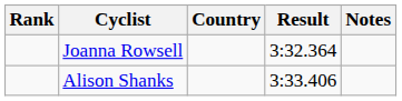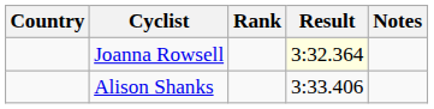 <table class="wikitable sortable" style="text-align:center;">
 <tr>
+<th>Country</th>
+<th class="unsortable">Cyclist</th>
 <th>Rank</th>
-<th class="unsortable">Cyclist</th>
-<th>Country</th>
 <th>Result</th>
 <th class="unsortable">Notes</th>
 </tr>
 <tr>
+<td align="left"></td>
+<td align="left"><a href='#'>Joanna Rowsell</a></td>
 <td></td>
-<td align="left"><a href='#'>Joanna Rowsell</a></td>
-<td align="left"></td>
-<td>3:32.364</td>
+<td style="background: lightyellow;">3:32.364</td>
 <td></td>
 </tr>
 <tr>
+<td align="left"></td>
+<td align="left"><a href='#'>Alison Shanks</a></td>
 <td></td>
-<td align="left"><a href='#'>Alison Shanks</a></td>
-<td align="left"></td>
 <td>3:33.406</td>
 <td></td>
 </tr>
 </table>
